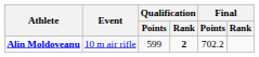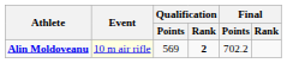 <table class="wikitable" style="font-size:90%">
 <tr>
 <th rowspan=2>Athlete</th>
 <th rowspan=2>Event</th>
 <th colspan=2>Qualification</th>
 <th colspan=2>Final</th>
 </tr>
 <tr style="font-size:95%">
 <th>Points</th>
 <th>Rank</th>
 <th>Points</th>
 <th>Rank</th>
 </tr>
 <tr align=center>
 <td align=left><strong><a href='#'>Alin Moldoveanu</a></strong></td>
-<td align=left><a href='#'>10 m air rifle</a></td>
-<td>599</td>
+<td align=left style="background: lightyellow;"><a href='#'>10 m air rifle</a></td>
+<td>569</td>
 <td><strong>2</strong></td>
 <td>702.2</td>
 <td></td>
 </tr>
 </table>
